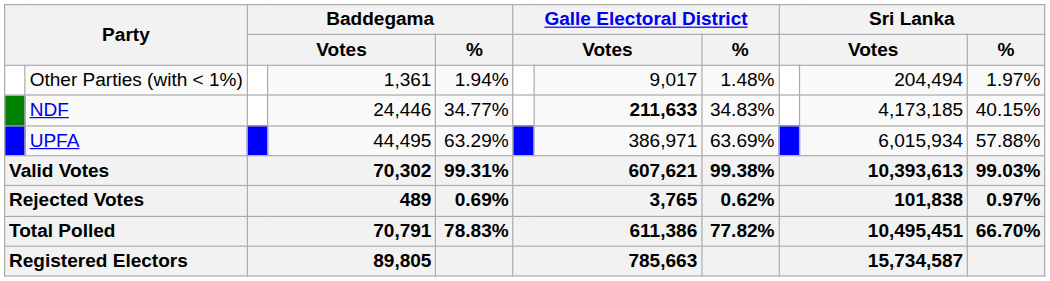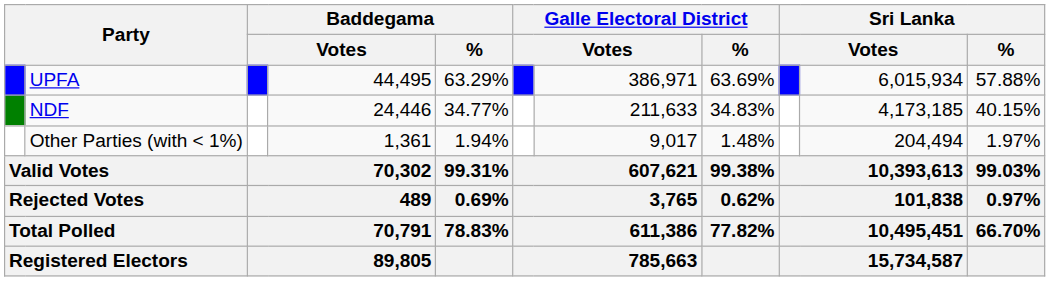 <table class="wikitable">
 <tr>
 <th colspan="2" width="144px"rowspan="2">Party</th>
 <th colspan="3" width="216px">Baddegama</th>
 <th colspan="3" width="216px"><a href='#'>Galle Electoral District</a></th>
 <th colspan="3" width="216px">Sri Lanka</th>
 </tr>
 <tr>
 <th colspan="2" width="144px">Votes</th>
 <th>%</th>
 <th colspan="2" width="144px">Votes</th>
 <th>%</th>
 <th colspan="2" width="144px">Votes</th>
 <th>%</th>
 </tr>
 <tr>
+<td style="background-color:blue;" width="10px"></td>
+<td style="text-align:left;"><a href='#'>UPFA</a></td>
+<td style="background-color:blue;" width="10px"></td>
+<td style="text-align:right;">44,495</td>
+<td style="text-align:right;">63.29%</td>
+<td style="background-color:blue;" width="10px"></td>
+<td style="text-align:right;">386,971</td>
+<td style="text-align:right;">63.69%</td>
+<td style="background-color:blue;" width="10px"></td>
+<td style="text-align:right;">6,015,934</td>
+<td style="text-align:right;">57.88%</td>
+</tr>
+<tr>
+<td style="background-color:green;" width="10px"></td>
+<td style="text-align:left;"><a href='#'>NDF</a></td>
+<td style="background-color:white;" width="10px"></td>
+<td style="text-align:right;">24,446</td>
+<td style="text-align:right;">34.77%</td>
+<td style="background-color:white;" width="10px"></td>
+<td style="text-align:right;">211,633</td>
+<td style="text-align:right;">34.83%</td>
+<td style="background-color:white;" width="10px"></td>
+<td style="text-align:right;">4,173,185</td>
+<td style="text-align:right;">40.15%</td>
+</tr>
+<tr>
 <td style="background-color:white;" width="10px"></td>
 <td style="text-align:left;">Other Parties (with < 1%)</td>
 <td style="background-color:white;" width="10px"></td>
 <td style="text-align:right;">1,361</td>
 <td style="text-align:right;">1.94%</td>
 <td style="background-color:white;" width="10px"></td>
 <td style="text-align:right;">9,017</td>
 <td style="text-align:right;">1.48%</td>
 <td style="background-color:white;" width="10px"></td>
 <td style="text-align:right;">204,494</td>
 <td style="text-align:right;">1.97%</td>
-</tr>
-<tr>
-<td style="background-color:green;" width="10px"></td>
-<td style="text-align:left;"><a href='#'>NDF</a></td>
-<td style="background-color:white;" width="10px"></td>
-<td style="text-align:right;">24,446</td>
-<td style="text-align:right;">34.77%</td>
-<td style="background-color:white;" width="10px"></td>
-<td style="text-align:right;"><strong>211,633</strong></td>
-<td style="text-align:right;">34.83%</td>
-<td style="background-color:white;" width="10px"></td>
-<td style="text-align:right;">4,173,185</td>
-<td style="text-align:right;">40.15%</td>
-</tr>
-<tr>
-<td style="background-color:blue;" width="10px"></td>
-<td style="text-align:left;"><a href='#'>UPFA</a></td>
-<td style="background-color:blue;" width="10px"></td>
-<td style="text-align:right;">44,495</td>
-<td style="text-align:right;">63.29%</td>
-<td style="background-color:blue;" width="10px"></td>
-<td style="text-align:right;">386,971</td>
-<td style="text-align:right;">63.69%</td>
-<td style="background-color:blue;" width="10px"></td>
-<td style="text-align:right;">6,015,934</td>
-<td style="text-align:right;">57.88%</td>
 </tr>
 <tr>
 <th colspan="2" width="144px"style="text-align:left;">Valid Votes</th>
 <th style="text-align:right;"colspan="2" width="144px">70,302</th>
 <th style="text-align:right;">99.31%</th>
 <th style="text-align:right;"colspan="2" width="144px">607,621</th>
 <th style="text-align:right;">99.38%</th>
 <th style="text-align:right;"colspan="2" width="144px">10,393,613</th>
 <th style="text-align:right;">99.03%</th>
 </tr>
 <tr>
 <th colspan="2" width="144px"style="text-align:left;">Rejected Votes</th>
 <th style="text-align:right;"colspan="2" width="144px">489</th>
 <th style="text-align:right;">0.69%</th>
 <th style="text-align:right;"colspan="2" width="144px">3,765</th>
 <th style="text-align:right;">0.62%</th>
 <th style="text-align:right;"colspan="2" width="144px">101,838</th>
 <th style="text-align:right;">0.97%</th>
 </tr>
 <tr>
 <th colspan="2" width="144px"style="text-align:left;">Total Polled</th>
 <th style="text-align:right;"colspan="2" width="144px">70,791</th>
 <th style="text-align:right;">78.83%</th>
 <th style="text-align:right;"colspan="2" width="144px">611,386</th>
 <th style="text-align:right;">77.82%</th>
 <th style="text-align:right;"colspan="2" width="144px">10,495,451</th>
 <th style="text-align:right;">66.70%</th>
 </tr>
 <tr>
 <th colspan="2" width="144px"style="text-align:left;">Registered Electors</th>
 <th style="text-align:right;"colspan="2" width="144px">89,805</th>
 <th></th>
 <th style="text-align:right;"colspan="2" width="144px">785,663</th>
 <th></th>
 <th style="text-align:right;"colspan="2" width="144px">15,734,587</th>
 <th></th>
 </tr>
 </table>
